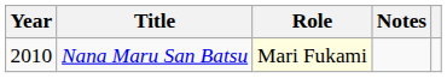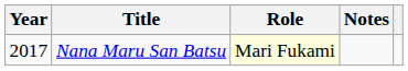 <table class="wikitable">
 <tr>
 <th>Year</th>
 <th>Title</th>
 <th>Role</th>
 <th class = "unsortable">Notes</th>
 <th class = "unsortable"></th>
 </tr>
 <tr>
-<td>2010</td>
+<td>2017</td>
 <td><em><a href='#'>Nana Maru San Batsu</a></em></td>
 <td style="background: lightyellow;">Mari Fukami</td>
 <td></td>
 <td></td>
 </tr>
 </table>
